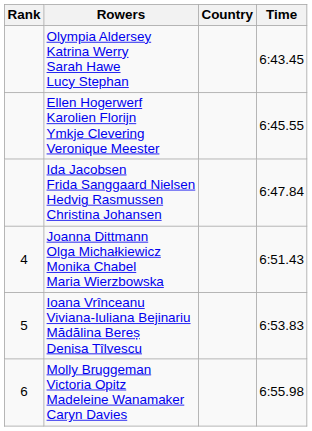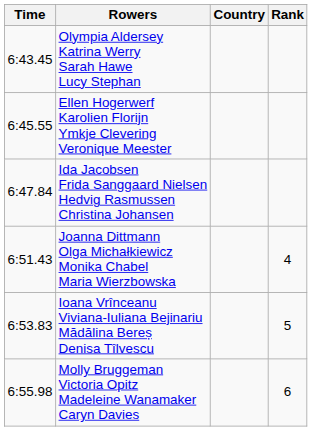 <table class="wikitable" style="text-align:center">
 <tr>
-<th>Rank</th>
+<th>Time</th>
 <th>Rowers</th>
 <th>Country</th>
-<th>Time</th>
+<th>Rank</th>
 </tr>
 <tr>
-<td></td>
+<td>6:43.45</td>
 <td align="left"><a href='#'>Olympia Aldersey</a><br><a href='#'>Katrina Werry</a><br><a href='#'>Sarah Hawe</a><br><a href='#'>Lucy Stephan</a></td>
 <td align="left"></td>
-<td>6:43.45</td>
+<td></td>
 </tr>
 <tr>
-<td></td>
+<td>6:45.55</td>
 <td align="left"><a href='#'>Ellen Hogerwerf</a><br><a href='#'>Karolien Florijn</a><br><a href='#'>Ymkje Clevering</a><br><a href='#'>Veronique Meester</a></td>
 <td align="left"></td>
-<td>6:45.55</td>
+<td></td>
 </tr>
 <tr>
-<td></td>
+<td>6:47.84</td>
 <td align="left"><a href='#'>Ida Jacobsen</a><br><a href='#'>Frida Sanggaard Nielsen</a><br><a href='#'>Hedvig Rasmussen</a><br><a href='#'>Christina Johansen</a></td>
 <td align="left"></td>
-<td>6:47.84</td>
+<td></td>
 </tr>
 <tr>
-<td>4</td>
+<td>6:51.43</td>
 <td align="left"><a href='#'>Joanna Dittmann</a><br><a href='#'>Olga Michałkiewicz</a><br><a href='#'>Monika Chabel</a><br><a href='#'>Maria Wierzbowska</a></td>
 <td align="left"></td>
-<td>6:51.43</td>
+<td>4</td>
 </tr>
 <tr>
-<td>5</td>
+<td>6:53.83</td>
 <td align="left"><a href='#'>Ioana Vrînceanu</a><br><a href='#'>Viviana-Iuliana Bejinariu</a><br><a href='#'>Mădălina Bereș</a><br><a href='#'>Denisa Tîlvescu</a></td>
 <td align="left"></td>
-<td>6:53.83</td>
+<td>5</td>
 </tr>
 <tr>
-<td>6</td>
+<td>6:55.98</td>
 <td align="left"><a href='#'>Molly Bruggeman</a><br><a href='#'>Victoria Opitz</a><br><a href='#'>Madeleine Wanamaker</a><br><a href='#'>Caryn Davies</a></td>
 <td align="left"></td>
-<td>6:55.98</td>
+<td>6</td>
 </tr>
 </table>
